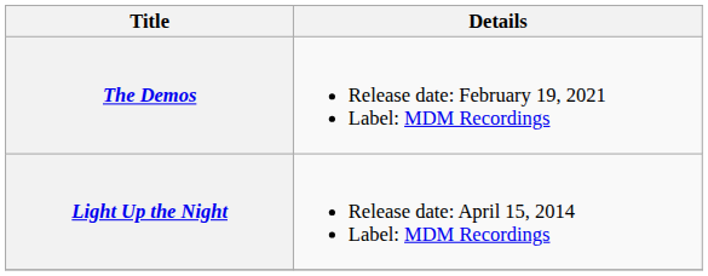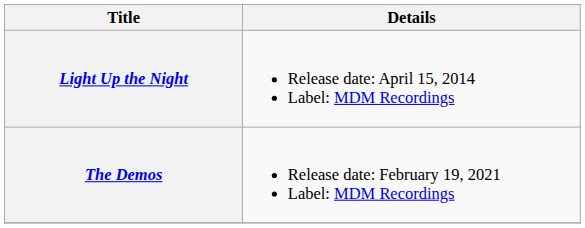 <table class="wikitable plainrowheaders">
 <tr>
 <th style="width:14em;">Title</th>
 <th style="width:20em;">Details</th>
 </tr>
 <tr>
+<th scope="row"><em><a href='#'>Light Up the Night</a></em></th>
+<td><br><ul><li>Release date: April 15, 2014</li><li>Label: <a href='#'>MDM Recordings</a></li></ul></td>
+</tr>
+<tr>
 <th scope="row"><em><a href='#'>The Demos</a></em></th>
 <td><br><ul><li>Release date: February 19, 2021</li><li>Label: <a href='#'>MDM Recordings</a></li></ul></td>
 </tr>
 <tr>
-<th scope="row"><em><a href='#'>Light Up the Night</a></em></th>
-<td><br><ul><li>Release date: April 15, 2014</li><li>Label: <a href='#'>MDM Recordings</a></li></ul></td>
-</tr>
-<tr>
 </tr>
 </table>
